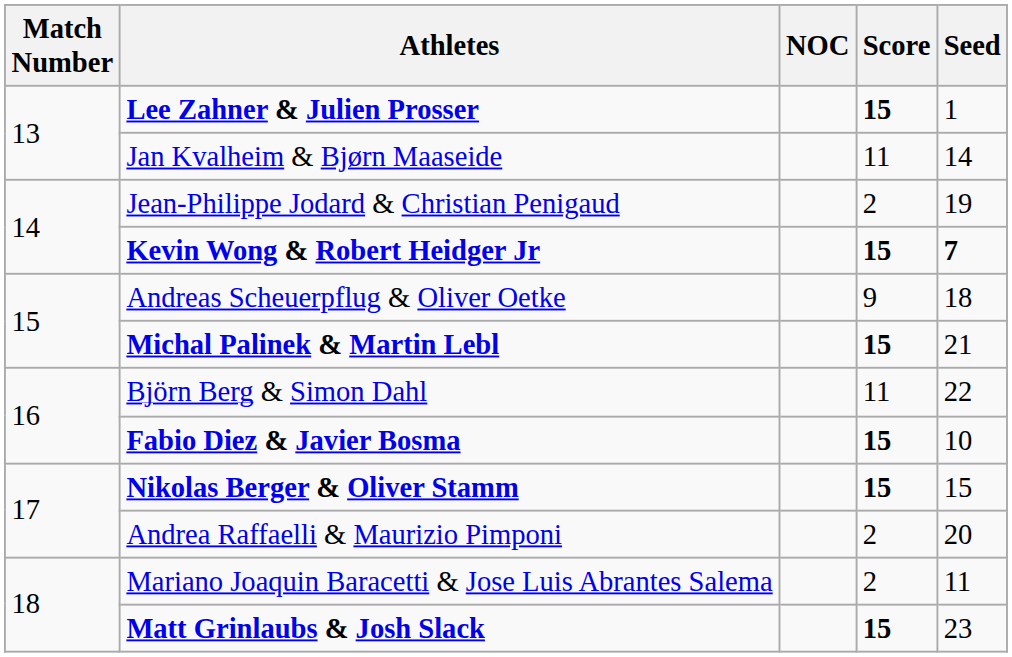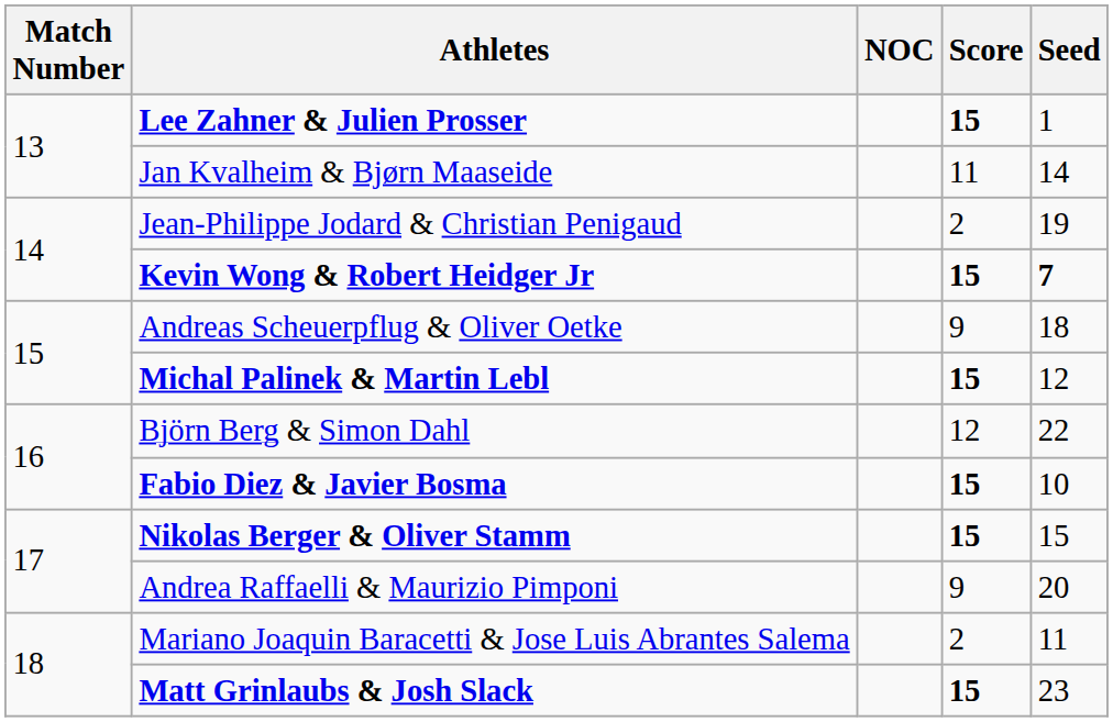 <table class="wikitable" style="font-size:95%;">
 <tr>
 <th>Match <br>Number</th>
 <th align="center">Athletes</th>
 <th>NOC</th>
 <th>Score</th>
 <th>Seed</th>
 </tr>
 <tr>
 <td Rowspan=2>13</td>
 <td><strong><a href='#'>Lee Zahner</a> & <a href='#'>Julien Prosser</a></strong></td>
 <td></td>
 <td><strong>15</strong></td>
 <td>1</td>
 </tr>
 <tr>
 <td><a href='#'>Jan Kvalheim</a> & <a href='#'>Bjørn Maaseide</a></td>
 <td></td>
 <td>11</td>
 <td>14</td>
 </tr>
 <tr>
 <td Rowspan=2>14</td>
 <td><a href='#'>Jean-Philippe Jodard</a> & <a href='#'>Christian Penigaud</a></td>
 <td></td>
 <td>2</td>
 <td>19</td>
 </tr>
 <tr>
 <td><strong><a href='#'>Kevin Wong</a> & <a href='#'>Robert Heidger Jr</a></strong></td>
 <td></td>
 <td><strong>15</strong></td>
 <td><strong>7</strong></td>
 </tr>
 <tr>
 <td Rowspan=2>15</td>
 <td><a href='#'>Andreas Scheuerpflug</a> & <a href='#'>Oliver Oetke</a></td>
 <td></td>
 <td>9</td>
 <td>18</td>
 </tr>
 <tr>
 <td><strong><a href='#'>Michal Palinek</a> & <a href='#'>Martin Lebl</a></strong></td>
 <td></td>
 <td><strong>15</strong></td>
-<td>21</td>
+<td>12</td>
 </tr>
 <tr>
 <td Rowspan=2>16</td>
 <td><a href='#'>Björn Berg</a> & <a href='#'>Simon Dahl</a></td>
 <td></td>
-<td>11</td>
+<td>12</td>
 <td>22</td>
 </tr>
 <tr>
 <td><strong><a href='#'>Fabio Diez</a> & <a href='#'>Javier Bosma</a></strong></td>
 <td></td>
 <td><strong>15</strong></td>
 <td>10</td>
 </tr>
 <tr>
 <td Rowspan=2>17</td>
 <td><strong><a href='#'>Nikolas Berger</a> & <a href='#'>Oliver Stamm</a></strong></td>
 <td></td>
 <td><strong>15</strong></td>
 <td>15</td>
 </tr>
 <tr>
 <td><a href='#'>Andrea Raffaelli</a> & <a href='#'>Maurizio Pimponi</a></td>
 <td></td>
-<td>2</td>
+<td>9</td>
 <td>20</td>
 </tr>
 <tr>
 <td Rowspan=2>18</td>
 <td><a href='#'>Mariano Joaquin Baracetti</a> & <a href='#'>Jose Luis Abrantes Salema</a></td>
 <td></td>
 <td>2</td>
 <td>11</td>
 </tr>
 <tr>
 <td><strong><a href='#'>Matt Grinlaubs</a> & <a href='#'>Josh Slack</a></strong></td>
 <td></td>
 <td><strong>15</strong></td>
 <td>23</td>
 </tr>
 </table>
